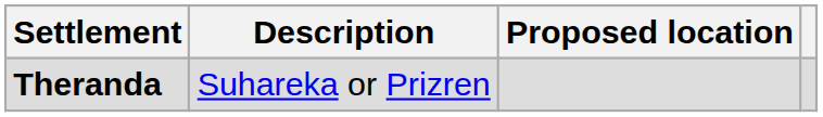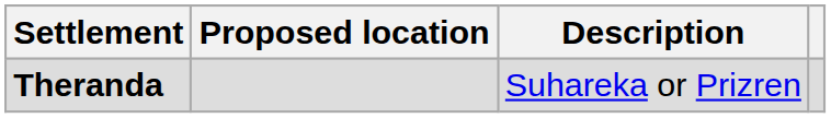 <table class="sortable plainrowheaders wikitable" style="cellspacing=2px; text-align:left; font-size:90%;">
 <tr style="font-size:100%; text-align:right;">
 <th ! scope="col" class="sortable">Settlement</th>
+<th ! scope="col">Proposed location</th>
 <th ! scope="col">Description</th>
-<th ! scope="col">Proposed location</th>
 <th ! scope="col"></th>
 </tr>
 <tr style="background:#ddd">
 <td><strong>Theranda</strong></td>
+<td></td>
 <td><a href='#'>Suhareka</a> or <a href='#'>Prizren</a></td>
-<td></td>
 <td></td>
 </tr>
 </table>
